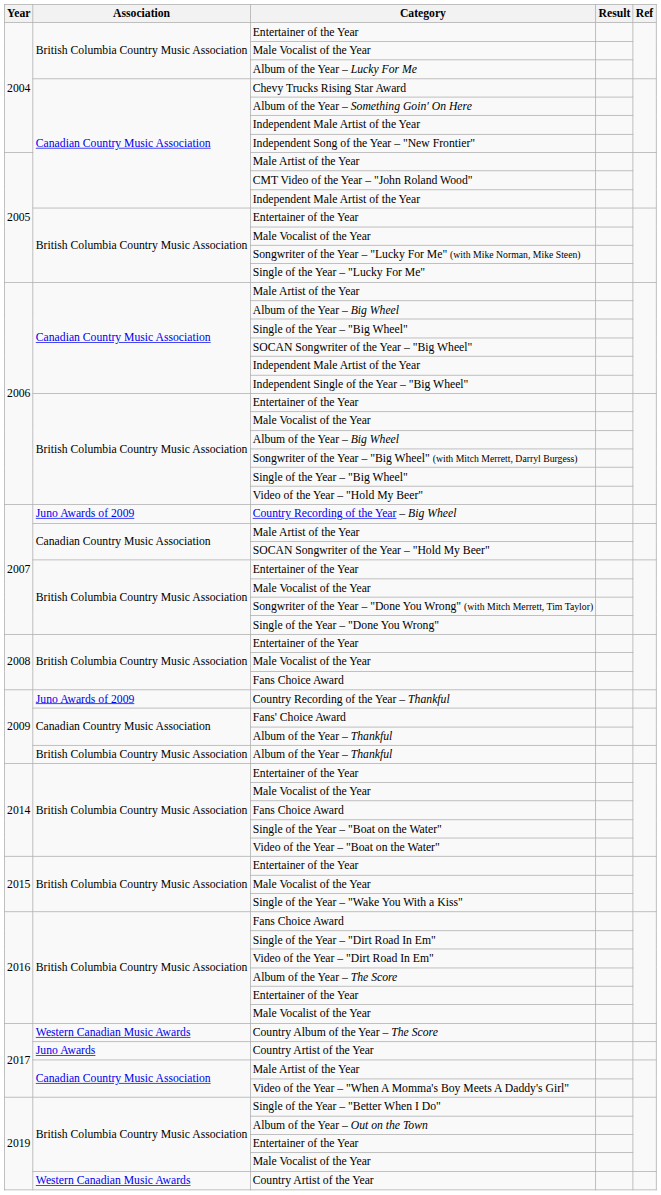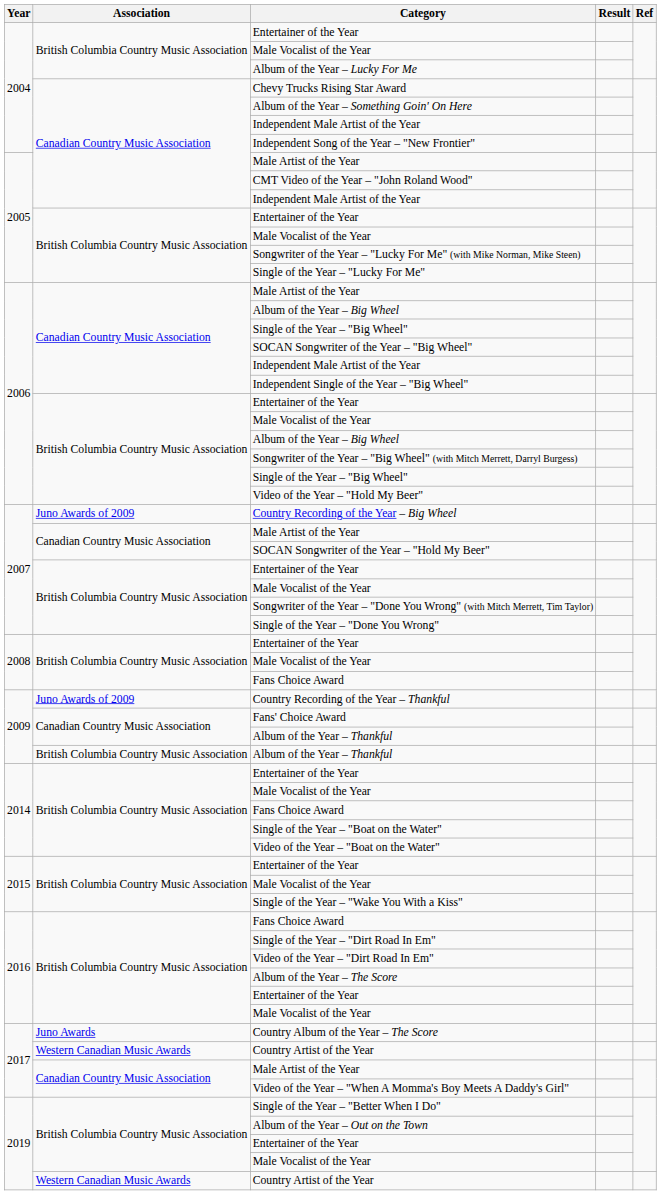 <table class="wikitable">
 <tr>
 <th>Year</th>
 <th>Association</th>
 <th>Category</th>
 <th>Result</th>
 <th>Ref</th>
 </tr>
 <tr>
 <td rowspan="7">2004</td>
 <td rowspan=3>British Columbia Country Music Association</td>
 <td>Entertainer of the Year</td>
 <td></td>
 <td rowspan=3></td>
 </tr>
 <tr>
 <td>Male Vocalist of the Year</td>
 <td></td>
 </tr>
 <tr>
 <td>Album of the Year – <em>Lucky For Me</em></td>
 <td></td>
 </tr>
 <tr>
 <td rowspan="7"><a href='#'>Canadian Country Music Association</a></td>
 <td>Chevy Trucks Rising Star Award</td>
 <td></td>
 <td rowspan=4></td>
 </tr>
 <tr>
 <td>Album of the Year – <em>Something Goin' On Here</em></td>
 <td></td>
 </tr>
 <tr>
 <td>Independent Male Artist of the Year</td>
 <td></td>
 </tr>
 <tr>
 <td>Independent Song of the Year – "New Frontier"</td>
 <td></td>
 </tr>
 <tr>
 <td rowspan="7">2005</td>
 <td>Male Artist of the Year</td>
 <td></td>
 <td rowspan=3></td>
 </tr>
 <tr>
 <td>CMT Video of the Year – "John Roland Wood"</td>
 <td></td>
 </tr>
 <tr>
 <td>Independent Male Artist of the Year</td>
 <td></td>
 </tr>
 <tr>
 <td rowspan=4>British Columbia Country Music Association</td>
 <td>Entertainer of the Year</td>
 <td></td>
 <td rowspan=4></td>
 </tr>
 <tr>
 <td>Male Vocalist of the Year</td>
 <td></td>
 </tr>
 <tr>
 <td>Songwriter of the Year – "Lucky For Me" <small>(with Mike Norman, Mike Steen)</small></td>
 <td></td>
 </tr>
 <tr>
 <td>Single of the Year – "Lucky For Me"</td>
 <td></td>
 </tr>
 <tr>
 <td rowspan="12">2006</td>
 <td rowspan=6><a href='#'>Canadian Country Music Association</a></td>
 <td>Male Artist of the Year</td>
 <td></td>
 <td rowspan=6></td>
 </tr>
 <tr>
 <td>Album of the Year – <em>Big Wheel</em></td>
 <td></td>
 </tr>
 <tr>
 <td>Single of the Year – "Big Wheel"</td>
 <td></td>
 </tr>
 <tr>
 <td>SOCAN Songwriter of the Year – "Big Wheel"</td>
 <td></td>
 </tr>
 <tr>
 <td>Independent Male Artist of the Year</td>
 <td></td>
 </tr>
 <tr>
 <td>Independent Single of the Year – "Big Wheel"</td>
 <td></td>
 </tr>
 <tr>
 <td rowspan=6>British Columbia Country Music Association</td>
 <td>Entertainer of the Year</td>
 <td></td>
 <td rowspan=6></td>
 </tr>
 <tr>
 <td>Male Vocalist of the Year</td>
 <td></td>
 </tr>
 <tr>
 <td>Album of the Year – <em>Big Wheel</em></td>
 <td></td>
 </tr>
 <tr>
 <td>Songwriter of the Year – "Big Wheel" <small>(with Mitch Merrett, Darryl Burgess)</small></td>
 <td></td>
 </tr>
 <tr>
 <td>Single of the Year – "Big Wheel"</td>
 <td></td>
 </tr>
 <tr>
 <td>Video of the Year – "Hold My Beer"</td>
 <td></td>
 </tr>
 <tr>
 <td rowspan="7">2007</td>
 <td><a href='#'>Juno Awards of 2009</a></td>
 <td><a href='#'>Country Recording of the Year</a> – <em>Big Wheel</em></td>
 <td></td>
 <td></td>
 </tr>
 <tr>
 <td rowspan="2">Canadian Country Music Association</td>
 <td>Male Artist of the Year</td>
 <td></td>
 <td rowspan=2></td>
 </tr>
 <tr>
 <td>SOCAN Songwriter of the Year – "Hold My Beer"</td>
 <td></td>
 </tr>
 <tr>
 <td rowspan=4>British Columbia Country Music Association</td>
 <td>Entertainer of the Year</td>
 <td></td>
 <td rowspan=4></td>
 </tr>
 <tr>
 <td>Male Vocalist of the Year</td>
 <td></td>
 </tr>
 <tr>
 <td>Songwriter of the Year – "Done You Wrong" <small>(with Mitch Merrett, Tim Taylor)</small></td>
 <td></td>
 </tr>
 <tr>
 <td>Single of the Year – "Done You Wrong"</td>
 <td></td>
 </tr>
 <tr>
 <td rowspan=3>2008</td>
 <td rowspan=3>British Columbia Country Music Association</td>
 <td>Entertainer of the Year</td>
 <td></td>
 <td rowspan=3></td>
 </tr>
 <tr>
 <td>Male Vocalist of the Year</td>
 <td></td>
 </tr>
 <tr>
 <td>Fans Choice Award</td>
 <td></td>
 </tr>
 <tr>
 <td rowspan="4">2009</td>
 <td><a href='#'>Juno Awards of 2009</a></td>
 <td>Country Recording of the Year – <em>Thankful</em></td>
 <td></td>
 <td></td>
 </tr>
 <tr>
 <td rowspan="2">Canadian Country Music Association</td>
 <td>Fans' Choice Award</td>
 <td></td>
 <td rowspan=2></td>
 </tr>
 <tr>
 <td>Album of the Year – <em>Thankful</em></td>
 <td></td>
 </tr>
 <tr>
 <td>British Columbia Country Music Association</td>
 <td>Album of the Year – <em>Thankful</em></td>
 <td></td>
 <td></td>
 </tr>
 <tr>
 <td rowspan=5>2014</td>
 <td rowspan=5>British Columbia Country Music Association</td>
 <td>Entertainer of the Year</td>
 <td></td>
 <td rowspan=5></td>
 </tr>
 <tr>
 <td>Male Vocalist of the Year</td>
 <td></td>
 </tr>
 <tr>
 <td>Fans Choice Award</td>
 <td></td>
 </tr>
 <tr>
 <td>Single of the Year – "Boat on the Water"</td>
 <td></td>
 </tr>
 <tr>
 <td>Video of the Year – "Boat on the Water"</td>
 <td></td>
 </tr>
 <tr>
 <td rowspan=3>2015</td>
 <td rowspan=3>British Columbia Country Music Association</td>
 <td>Entertainer of the Year</td>
 <td></td>
 <td rowspan=3></td>
 </tr>
 <tr>
 <td>Male Vocalist of the Year</td>
 <td></td>
 </tr>
 <tr>
 <td>Single of the Year – "Wake You With a Kiss"</td>
 <td></td>
 </tr>
 <tr>
 <td rowspan=6>2016</td>
 <td rowspan=6>British Columbia Country Music Association</td>
 <td>Fans Choice Award</td>
 <td></td>
 <td rowspan=6></td>
 </tr>
 <tr>
 <td>Single of the Year – "Dirt Road In Em"</td>
 <td></td>
 </tr>
 <tr>
 <td>Video of the Year – "Dirt Road In Em"</td>
 <td></td>
 </tr>
 <tr>
 <td>Album of the Year – <em>The Score</em></td>
 <td></td>
 </tr>
 <tr>
 <td>Entertainer of the Year</td>
 <td></td>
 </tr>
 <tr>
 <td>Male Vocalist of the Year</td>
 <td></td>
 </tr>
 <tr>
 <td rowspan=4>2017</td>
-<td><a href='#'>Western Canadian Music Awards</a></td>
+<td><a href='#'>Juno Awards</a></td>
 <td>Country Album of the Year – <em>The Score</em></td>
 <td></td>
 <td></td>
 </tr>
 <tr>
-<td><a href='#'>Juno Awards</a></td>
+<td><a href='#'>Western Canadian Music Awards</a></td>
 <td>Country Artist of the Year</td>
 <td></td>
 <td></td>
 </tr>
 <tr>
 <td rowspan=2><a href='#'>Canadian Country Music Association</a></td>
 <td>Male Artist of the Year</td>
 <td></td>
 <td rowspan=2></td>
 </tr>
 <tr>
 <td>Video of the Year – "When A Momma's Boy Meets A Daddy's Girl"</td>
 <td></td>
 </tr>
 <tr>
 <td rowspan=5>2019</td>
 <td rowspan=4>British Columbia Country Music Association</td>
 <td>Single of the Year – "Better When I Do"</td>
 <td></td>
 <td rowspan=4></td>
 </tr>
 <tr>
 <td>Album of the Year – <em>Out on the Town</em></td>
 <td></td>
 </tr>
 <tr>
 <td>Entertainer of the Year</td>
 <td></td>
 </tr>
 <tr>
 <td>Male Vocalist of the Year</td>
 <td></td>
 </tr>
 <tr>
 <td><a href='#'>Western Canadian Music Awards</a></td>
 <td>Country Artist of the Year</td>
 <td></td>
 <td></td>
 </tr>
 </table>
